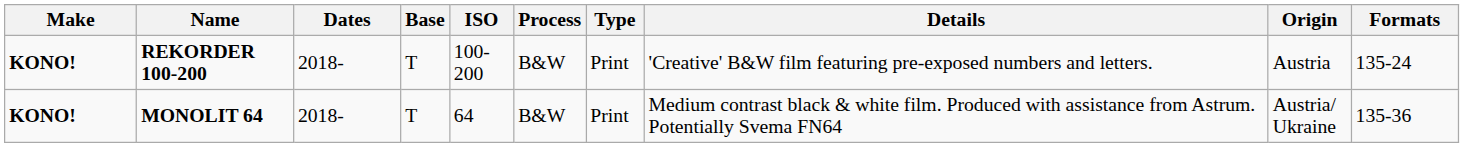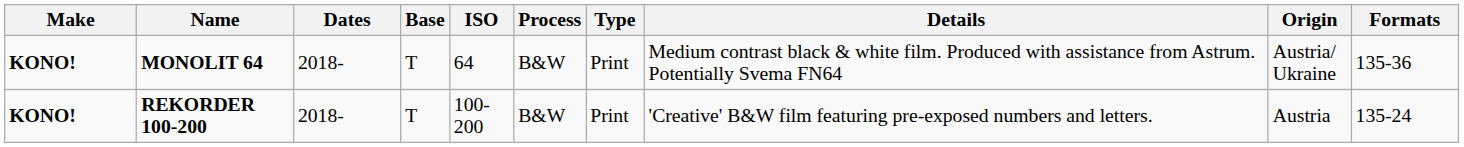 <table class="wikitable">
 <tr>
 <th scope="col" style="width: 100px;">Make</th>
 <th scope="col" style="width: 120px;">Name</th>
 <th scope="col" style="width: 80px;">Dates</th>
 <th scope="col" style="width: 30px;">Base</th>
 <th scope="col" style="width: 45px;">ISO</th>
 <th scope="col" style="width: 40px;">Process</th>
 <th scope="col" style="width: 40px;">Type</th>
 <th scope="col" style="width: 500px;">Details</th>
 <th scope="col" style="width: 60px;">Origin</th>
 <th scope="col" style="width: 80px;">Formats</th>
 </tr>
 <tr>
 <td><strong>KONO!</strong></td>
+<td><strong>MONOLIT 64</strong></td>
+<td>2018-</td>
+<td>T</td>
+<td>64</td>
+<td>B&W</td>
+<td>Print</td>
+<td>Medium contrast black & white film. Produced with assistance from Astrum. Potentially Svema FN64</td>
+<td>Austria/ Ukraine</td>
+<td>135-36</td>
+</tr>
+<tr>
+<td><strong>KONO!</strong></td>
 <td><strong>REKORDER 100-200</strong></td>
 <td>2018-</td>
 <td>T</td>
 <td>100-200</td>
 <td>B&W</td>
 <td>Print</td>
 <td>'Creative' B&W film featuring pre-exposed numbers and letters.</td>
 <td>Austria</td>
 <td>135-24</td>
 </tr>
-<tr>
-<td><strong>KONO!</strong></td>
-<td><strong>MONOLIT 64</strong></td>
-<td>2018-</td>
-<td>T</td>
-<td>64</td>
-<td>B&W</td>
-<td>Print</td>
-<td>Medium contrast black & white film. Produced with assistance from Astrum. Potentially Svema FN64</td>
-<td>Austria/ Ukraine</td>
-<td>135-36</td>
-</tr>
 </table>
